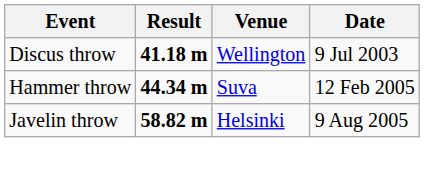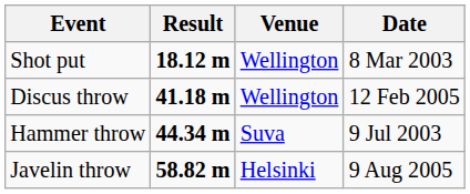 <table class="wikitable" style="border-collapse: collapse; font-size: 95%;">
 <tr>
 <th>Event</th>
 <th>Result</th>
 <th>Venue</th>
 <th>Date</th>
 </tr>
 <tr>
+<td>Shot put</td>
+<td><strong>18.12 m</strong></td>
+<td> <a href='#'>Wellington</a></td>
+<td>8 Mar 2003</td>
+</tr>
+<tr>
 <td>Discus throw</td>
 <td><strong>41.18 m</strong></td>
 <td> <a href='#'>Wellington</a></td>
-<td>9 Jul 2003</td>
+<td>12 Feb 2005</td>
 </tr>
 <tr>
 <td>Hammer throw</td>
 <td><strong>44.34 m</strong></td>
 <td> <a href='#'>Suva</a></td>
-<td>12 Feb 2005</td>
+<td>9 Jul 2003</td>
 </tr>
 <tr>
 <td>Javelin throw</td>
 <td><strong>58.82 m</strong></td>
 <td> <a href='#'>Helsinki</a></td>
 <td>9 Aug 2005</td>
 </tr>
 </table>
